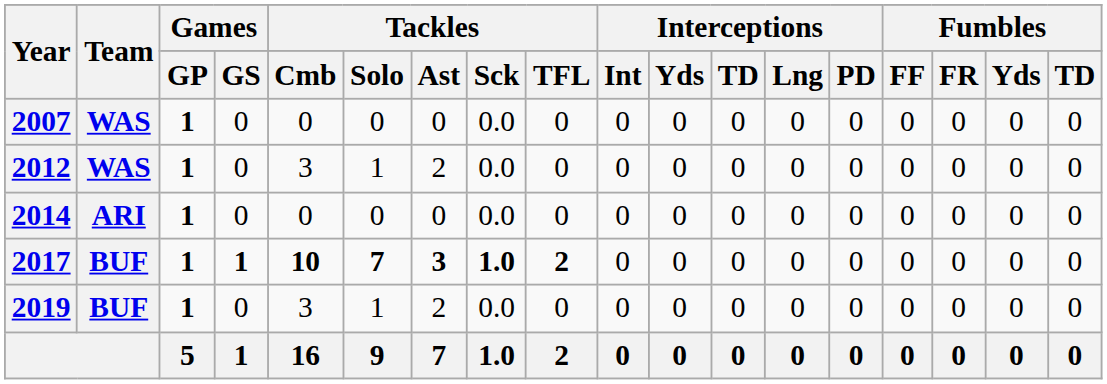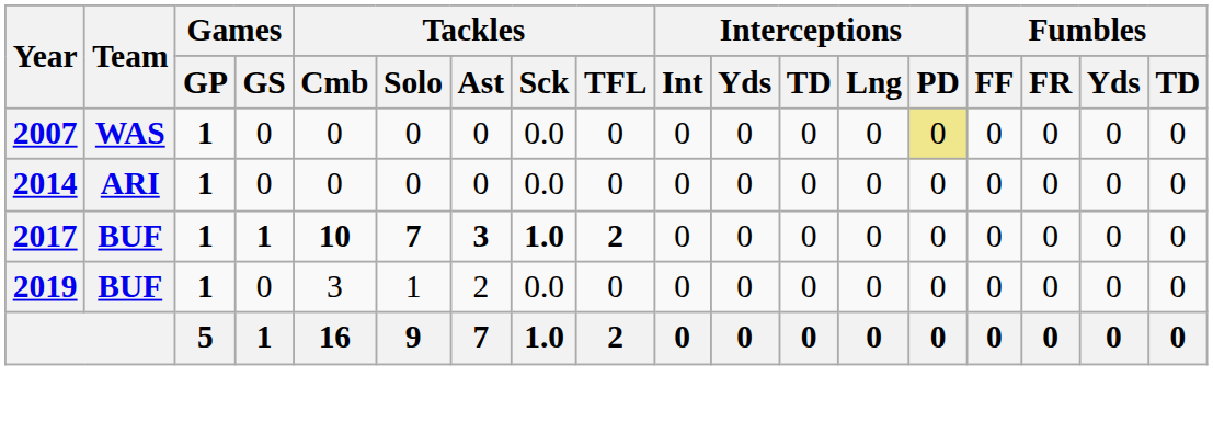 <table class="wikitable" style="text-align:center">
 <tr>
 <th rowspan="2">Year</th>
 <th rowspan="2">Team</th>
 <th colspan="2">Games</th>
 <th colspan="5">Tackles</th>
 <th colspan="5">Interceptions</th>
 <th colspan="4">Fumbles</th>
 </tr>
 <tr>
 <th>GP</th>
 <th>GS</th>
 <th>Cmb</th>
 <th>Solo</th>
 <th>Ast</th>
 <th>Sck</th>
 <th>TFL</th>
 <th>Int</th>
 <th>Yds</th>
 <th>TD</th>
 <th>Lng</th>
 <th>PD</th>
 <th>FF</th>
 <th>FR</th>
 <th>Yds</th>
 <th>TD</th>
 </tr>
 <tr>
 <th><a href='#'>2007</a></th>
 <th><a href='#'>WAS</a></th>
 <td><strong>1</strong></td>
 <td>0</td>
 <td>0</td>
 <td>0</td>
 <td>0</td>
 <td>0.0</td>
 <td>0</td>
 <td>0</td>
 <td>0</td>
 <td>0</td>
 <td>0</td>
-<td>0</td>
-<td>0</td>
-<td>0</td>
-<td>0</td>
-<td>0</td>
-</tr>
-<tr>
-<th><a href='#'>2012</a></th>
-<th><a href='#'>WAS</a></th>
-<td><strong>1</strong></td>
-<td>0</td>
-<td>3</td>
-<td>1</td>
-<td>2</td>
-<td>0.0</td>
-<td>0</td>
-<td>0</td>
-<td>0</td>
-<td>0</td>
-<td>0</td>
-<td>0</td>
+<td style="background: khaki;">0</td>
 <td>0</td>
 <td>0</td>
 <td>0</td>
 <td>0</td>
 </tr>
 <tr>
 <th><a href='#'>2014</a></th>
 <th><a href='#'>ARI</a></th>
 <td><strong>1</strong></td>
 <td>0</td>
 <td>0</td>
 <td>0</td>
 <td>0</td>
 <td>0.0</td>
 <td>0</td>
 <td>0</td>
 <td>0</td>
 <td>0</td>
 <td>0</td>
 <td>0</td>
 <td>0</td>
 <td>0</td>
 <td>0</td>
 <td>0</td>
 </tr>
 <tr>
 <th><a href='#'>2017</a></th>
 <th><a href='#'>BUF</a></th>
 <td><strong>1</strong></td>
 <td><strong>1</strong></td>
 <td><strong>10</strong></td>
 <td><strong>7</strong></td>
 <td><strong>3</strong></td>
 <td><strong>1.0</strong></td>
 <td><strong>2</strong></td>
 <td>0</td>
 <td>0</td>
 <td>0</td>
 <td>0</td>
 <td>0</td>
 <td>0</td>
 <td>0</td>
 <td>0</td>
 <td>0</td>
 </tr>
 <tr>
 <th><a href='#'>2019</a></th>
 <th><a href='#'>BUF</a></th>
 <td><strong>1</strong></td>
 <td>0</td>
 <td>3</td>
 <td>1</td>
 <td>2</td>
 <td>0.0</td>
 <td>0</td>
 <td>0</td>
 <td>0</td>
 <td>0</td>
 <td>0</td>
 <td>0</td>
 <td>0</td>
 <td>0</td>
 <td>0</td>
 <td>0</td>
 </tr>
 <tr>
 <th colspan="2"></th>
 <th>5</th>
 <th>1</th>
 <th>16</th>
 <th>9</th>
 <th>7</th>
 <th>1.0</th>
 <th>2</th>
 <th>0</th>
 <th>0</th>
 <th>0</th>
 <th>0</th>
 <th>0</th>
 <th>0</th>
 <th>0</th>
 <th>0</th>
 <th>0</th>
 </tr>
 </table>
